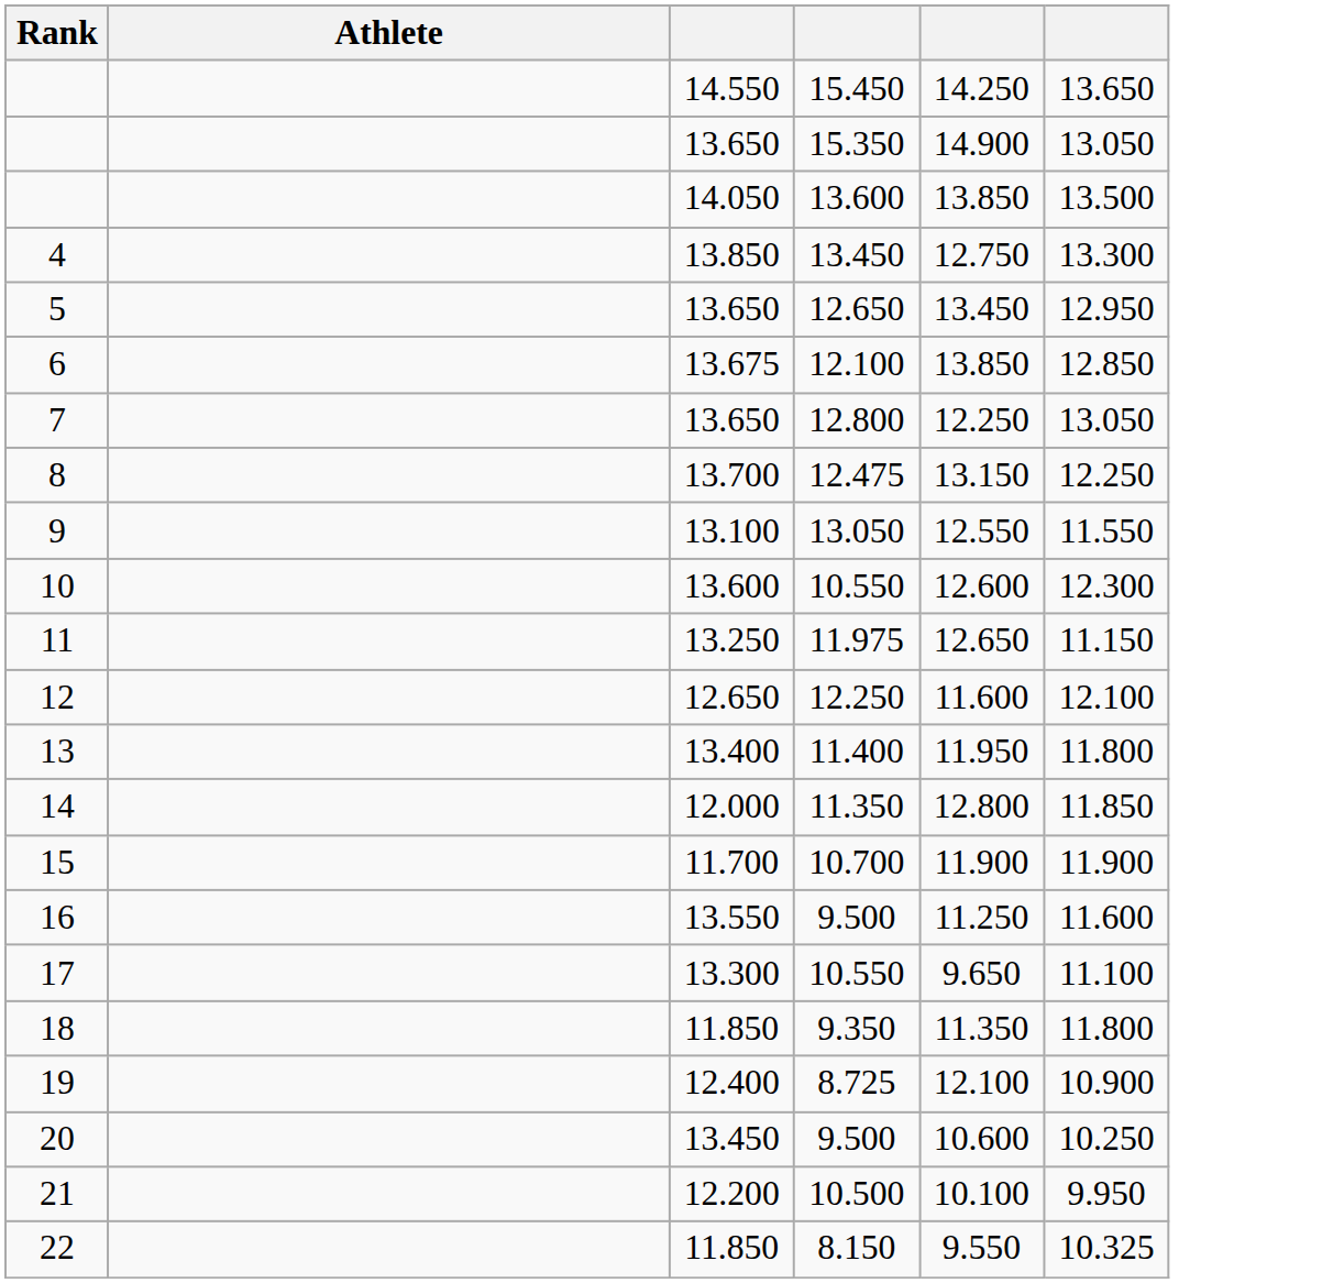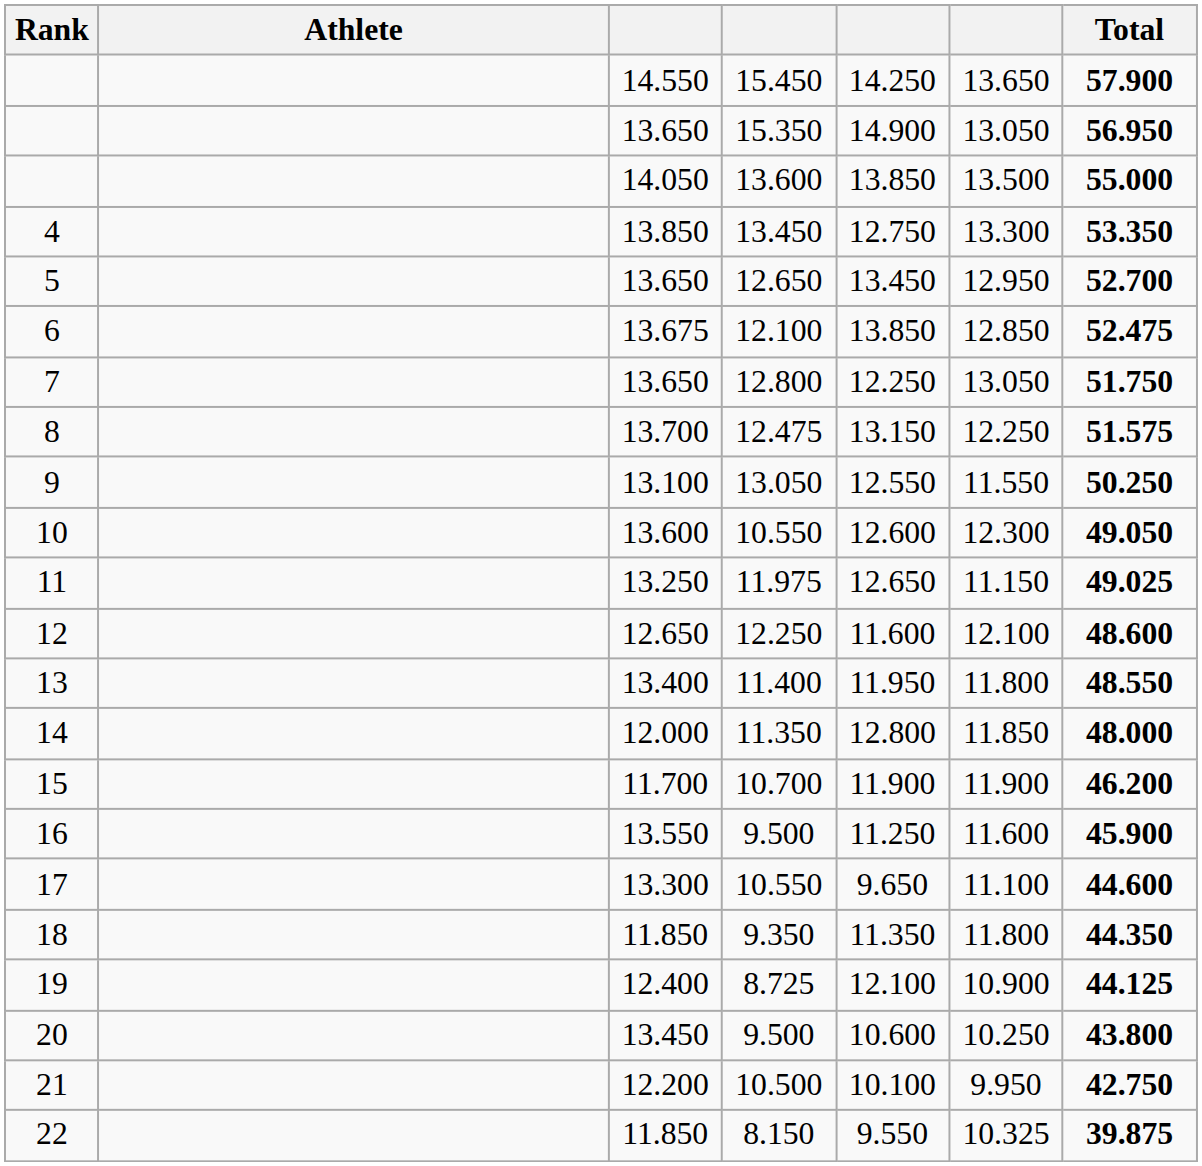 <table class=wikitable style="text-align:center">
 <tr>
 <th width=40>Rank</th>
 <th width=250>Athlete</th>
 <th width=50></th>
 <th width=50></th>
 <th width=50></th>
 <th width=50></th>
+<th width=60>Total</th>
 </tr>
 <tr>
 <td></td>
 <td align=left></td>
 <td>14.550</td>
 <td>15.450</td>
 <td>14.250</td>
 <td>13.650</td>
+<td><strong>57.900</strong></td>
 </tr>
 <tr>
 <td></td>
 <td align=left></td>
 <td>13.650</td>
 <td>15.350</td>
 <td>14.900</td>
 <td>13.050</td>
+<td><strong>56.950</strong></td>
 </tr>
 <tr>
 <td></td>
 <td align=left></td>
 <td>14.050</td>
 <td>13.600</td>
 <td>13.850</td>
 <td>13.500</td>
+<td><strong>55.000</strong></td>
 </tr>
 <tr>
 <td>4</td>
 <td align=left></td>
 <td>13.850</td>
 <td>13.450</td>
 <td>12.750</td>
 <td>13.300</td>
+<td><strong>53.350</strong></td>
 </tr>
 <tr>
 <td>5</td>
 <td align=left></td>
 <td>13.650</td>
 <td>12.650</td>
 <td>13.450</td>
 <td>12.950</td>
+<td><strong>52.700</strong></td>
 </tr>
 <tr>
 <td>6</td>
 <td align=left></td>
 <td>13.675</td>
 <td>12.100</td>
 <td>13.850</td>
 <td>12.850</td>
+<td><strong>52.475</strong></td>
 </tr>
 <tr>
 <td>7</td>
 <td align=left></td>
 <td>13.650</td>
 <td>12.800</td>
 <td>12.250</td>
 <td>13.050</td>
+<td><strong>51.750</strong></td>
 </tr>
 <tr>
 <td>8</td>
 <td align=left></td>
 <td>13.700</td>
 <td>12.475</td>
 <td>13.150</td>
 <td>12.250</td>
+<td><strong>51.575</strong></td>
 </tr>
 <tr>
 <td>9</td>
 <td align=left></td>
 <td>13.100</td>
 <td>13.050</td>
 <td>12.550</td>
 <td>11.550</td>
+<td><strong>50.250</strong></td>
 </tr>
 <tr>
 <td>10</td>
 <td align=left></td>
 <td>13.600</td>
 <td>10.550</td>
 <td>12.600</td>
 <td>12.300</td>
+<td><strong>49.050</strong></td>
 </tr>
 <tr>
 <td>11</td>
 <td align=left></td>
 <td>13.250</td>
 <td>11.975</td>
 <td>12.650</td>
 <td>11.150</td>
+<td><strong>49.025</strong></td>
 </tr>
 <tr>
 <td>12</td>
 <td align=left></td>
 <td>12.650</td>
 <td>12.250</td>
 <td>11.600</td>
 <td>12.100</td>
+<td><strong>48.600</strong></td>
 </tr>
 <tr>
 <td>13</td>
 <td align=left></td>
 <td>13.400</td>
 <td>11.400</td>
 <td>11.950</td>
 <td>11.800</td>
+<td><strong>48.550</strong></td>
 </tr>
 <tr>
 <td>14</td>
 <td align=left></td>
 <td>12.000</td>
 <td>11.350</td>
 <td>12.800</td>
 <td>11.850</td>
+<td><strong>48.000</strong></td>
 </tr>
 <tr>
 <td>15</td>
 <td align=left></td>
 <td>11.700</td>
 <td>10.700</td>
 <td>11.900</td>
 <td>11.900</td>
+<td><strong>46.200</strong></td>
 </tr>
 <tr>
 <td>16</td>
 <td align=left></td>
 <td>13.550</td>
 <td>9.500</td>
 <td>11.250</td>
 <td>11.600</td>
+<td><strong>45.900</strong></td>
 </tr>
 <tr>
 <td>17</td>
 <td align=left></td>
 <td>13.300</td>
 <td>10.550</td>
 <td>9.650</td>
 <td>11.100</td>
+<td><strong>44.600</strong></td>
 </tr>
 <tr>
 <td>18</td>
 <td align=left></td>
 <td>11.850</td>
 <td>9.350</td>
 <td>11.350</td>
 <td>11.800</td>
+<td><strong>44.350</strong></td>
 </tr>
 <tr>
 <td>19</td>
 <td align=left></td>
 <td>12.400</td>
 <td>8.725</td>
 <td>12.100</td>
 <td>10.900</td>
+<td><strong>44.125</strong></td>
 </tr>
 <tr>
 <td>20</td>
 <td align=left></td>
 <td>13.450</td>
 <td>9.500</td>
 <td>10.600</td>
 <td>10.250</td>
+<td><strong>43.800</strong></td>
 </tr>
 <tr>
 <td>21</td>
 <td align=left></td>
 <td>12.200</td>
 <td>10.500</td>
 <td>10.100</td>
 <td>9.950</td>
+<td><strong>42.750</strong></td>
 </tr>
 <tr>
 <td>22</td>
 <td align=left></td>
 <td>11.850</td>
 <td>8.150</td>
 <td>9.550</td>
 <td>10.325</td>
+<td><strong>39.875</strong></td>
 </tr>
 </table>
